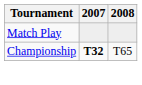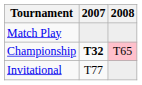 <table class="wikitable" style="text-align:center;">
 <tr>
 <th>Tournament</th>
 <th>2007</th>
 <th>2008</th>
 </tr>
 <tr>
 <td align="left"><a href='#'>Match Play</a></td>
 <td style="background:#eeeeee;"></td>
 <td style="background:#eeeeee;"></td>
 </tr>
 <tr>
 <td align="left"><a href='#'>Championship</a></td>
 <td><strong>T32</strong></td>
-<td>T65</td>
+<td style="background: pink;">T65</td>
+</tr>
+<tr>
+<td align="left"><a href='#'>Invitational</a></td>
+<td>T77</td>
+<td style="background:#eeeeee;"></td>
 </tr>
 </table>
